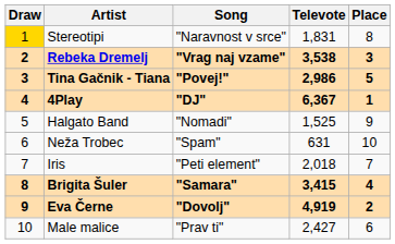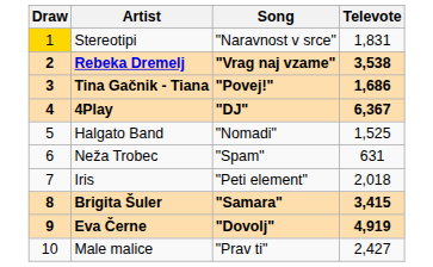 <table class="sortable wikitable" style="margin: 1em auto 1em auto; text-align:center">
 <tr>
 <th>Draw</th>
 <th>Artist</th>
 <th>Song</th>
 <th>Televote</th>
-<th>Place</th>
 </tr>
 <tr>
 <td style="background: gold;">1</td>
 <td align="left">Stereotipi</td>
 <td align="left">"Naravnost v srce"</td>
 <td>1,831</td>
-<td>8</td>
 </tr>
 <tr style="font-weight:bold; background:navajowhite">
 <td>2</td>
 <td align="left"><a href='#'>Rebeka Dremelj</a></td>
 <td align="left">"Vrag naj vzame"</td>
 <td>3,538</td>
-<td>3</td>
 </tr>
 <tr style="font-weight:bold; background:navajowhite">
 <td>3</td>
 <td align="left">Tina Gačnik - Tiana</td>
 <td align="left">"Povej!"</td>
-<td>2,986</td>
-<td>5</td>
+<td>1,686</td>
 </tr>
 <tr style="font-weight:bold; background:navajowhite">
 <td>4</td>
 <td align="left">4Play</td>
 <td align="left">"DJ"</td>
 <td>6,367</td>
-<td>1</td>
 </tr>
 <tr>
 <td>5</td>
 <td align="left">Halgato Band</td>
 <td align="left">"Nomadi"</td>
 <td>1,525</td>
-<td>9</td>
 </tr>
 <tr>
 <td>6</td>
 <td align="left">Neža Trobec</td>
 <td align="left">"Spam"</td>
 <td>631</td>
-<td>10</td>
 </tr>
 <tr>
 <td>7</td>
 <td align="left">Iris</td>
 <td align="left">"Peti element"</td>
 <td>2,018</td>
-<td>7</td>
 </tr>
 <tr style="font-weight:bold; background:navajowhite">
 <td>8</td>
 <td align="left">Brigita Šuler</td>
 <td align="left">"Samara"</td>
 <td>3,415</td>
-<td>4</td>
 </tr>
 <tr style="font-weight:bold; background:navajowhite">
 <td>9</td>
 <td align="left">Eva Černe</td>
 <td align="left">"Dovolj"</td>
 <td>4,919</td>
-<td>2</td>
 </tr>
 <tr>
 <td>10</td>
 <td align="left">Male malice</td>
 <td align="left">"Prav ti"</td>
 <td>2,427</td>
-<td>6</td>
 </tr>
 </table>
